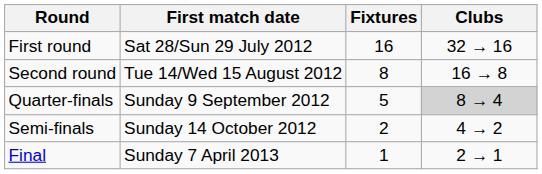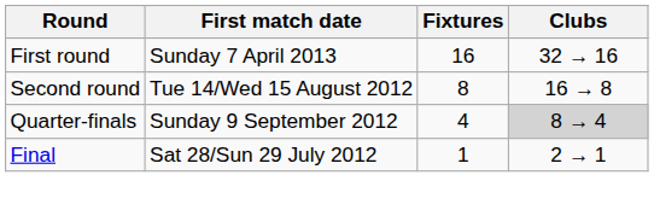 <table class="wikitable">
 <tr>
 <th>Round</th>
 <th>First match date</th>
 <th>Fixtures</th>
 <th width=100>Clubs</th>
 </tr>
 <tr align=center>
 <td align=left>First round</td>
-<td align=left>Sat 28/Sun 29 July 2012</td>
+<td align=left>Sunday 7 April 2013</td>
 <td>16</td>
 <td>32 → 16</td>
 </tr>
 <tr align=center>
 <td align=left>Second round</td>
 <td align=left>Tue 14/Wed 15 August 2012</td>
 <td>8</td>
 <td>16 → 8</td>
 </tr>
 <tr align=center>
 <td align=left>Quarter-finals</td>
 <td align=left>Sunday 9 September 2012</td>
-<td>5</td>
+<td>4</td>
 <td style="background: lightgrey;">8 → 4</td>
 </tr>
 <tr align=center>
-<td align=left>Semi-finals</td>
-<td align=left>Sunday 14 October 2012</td>
-<td>2</td>
-<td>4 → 2</td>
-</tr>
-<tr align=center>
 <td align=left><a href='#'>Final</a></td>
-<td align=left>Sunday 7 April 2013</td>
+<td align=left>Sat 28/Sun 29 July 2012</td>
 <td>1</td>
 <td>2 → 1</td>
 </tr>
 </table>
